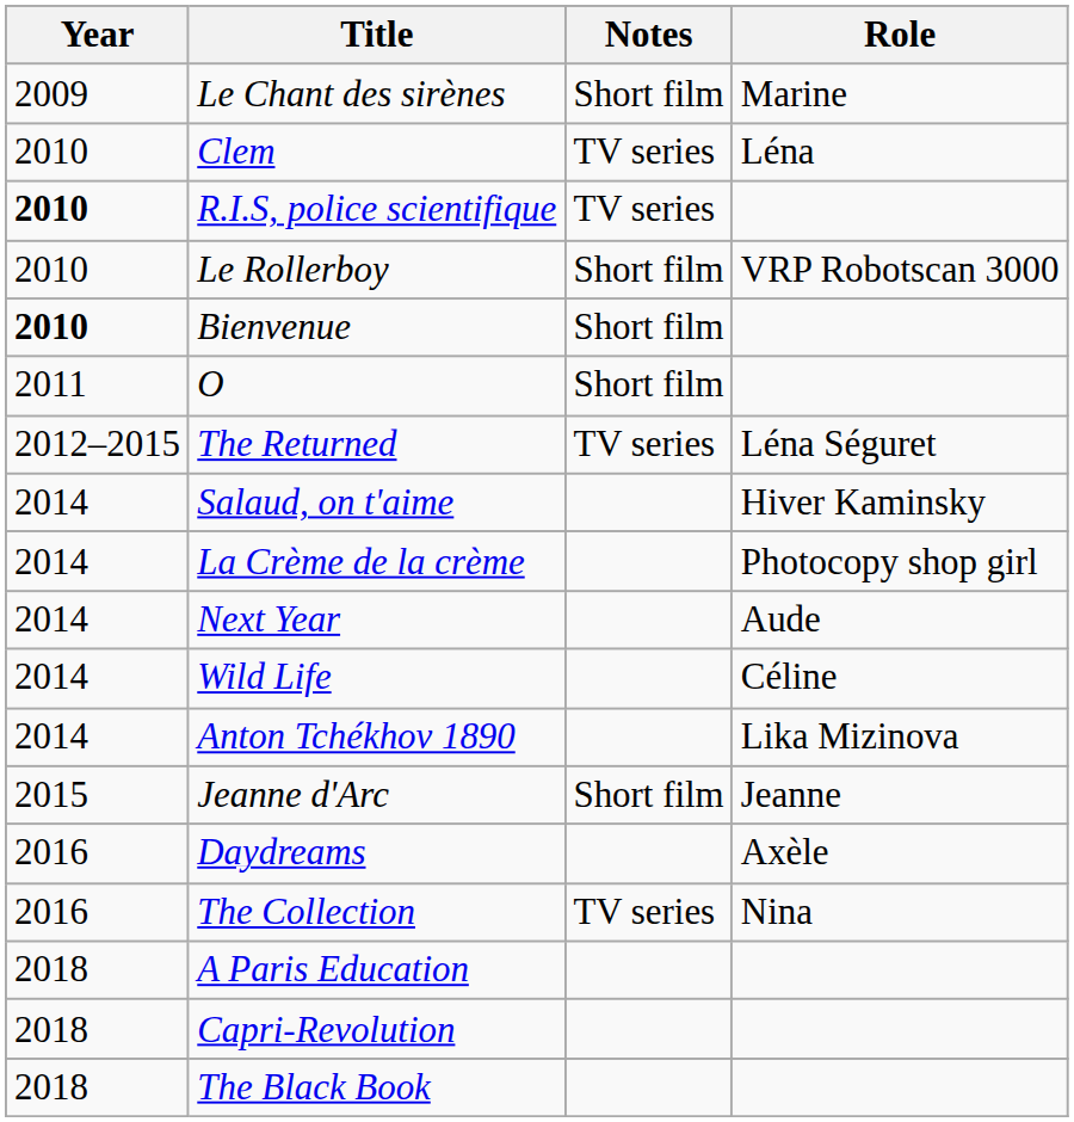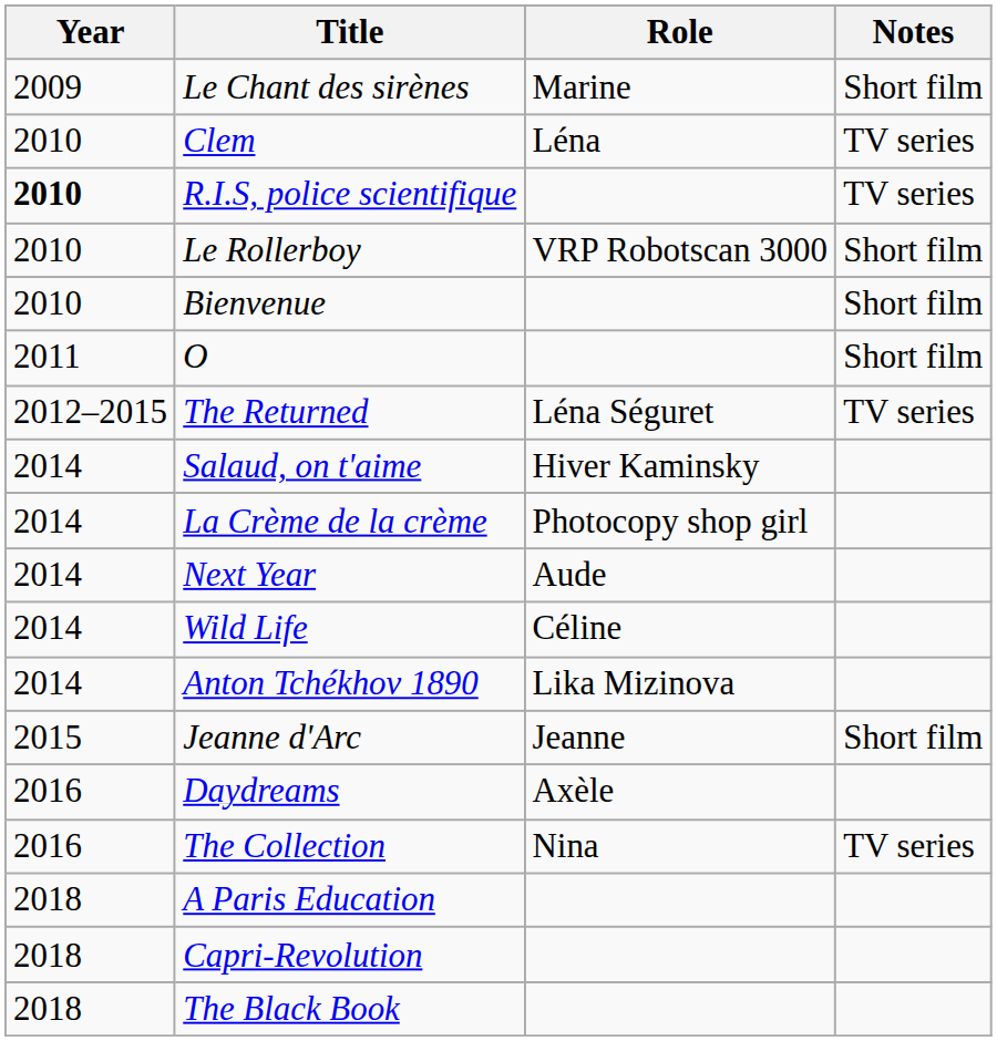 <table class="wikitable sortable">
 <tr>
 <th>Year</th>
 <th>Title</th>
+<th>Role</th>
 <th class="unsortable">Notes</th>
-<th>Role</th>
 </tr>
 <tr>
 <td>2009</td>
 <td><em>Le Chant des sirènes</em></td>
+<td>Marine</td>
 <td>Short film</td>
-<td>Marine</td>
 </tr>
 <tr>
 <td>2010</td>
 <td><em><a href='#'>Clem</a></em></td>
+<td>Léna</td>
 <td>TV series</td>
-<td>Léna</td>
 </tr>
 <tr>
 <td><strong>2010</strong></td>
 <td><em><a href='#'>R.I.S, police scientifique</a></em></td>
+<td></td>
 <td>TV series</td>
-<td></td>
 </tr>
 <tr>
 <td>2010</td>
 <td><em>Le Rollerboy</em></td>
+<td>VRP Robotscan 3000</td>
 <td>Short film</td>
-<td>VRP Robotscan 3000</td>
 </tr>
 <tr>
-<td><strong>2010</strong></td>
+<td>2010</td>
 <td><em>Bienvenue</em></td>
+<td></td>
 <td>Short film</td>
-<td></td>
 </tr>
 <tr>
 <td>2011</td>
 <td><em>O</em></td>
+<td></td>
 <td>Short film</td>
-<td></td>
 </tr>
 <tr>
 <td>2012–2015</td>
 <td><em><a href='#'>The Returned</a></em></td>
+<td>Léna Séguret</td>
 <td>TV series</td>
-<td>Léna Séguret</td>
 </tr>
 <tr>
 <td>2014</td>
 <td><em><a href='#'>Salaud, on t'aime</a></em></td>
+<td>Hiver Kaminsky</td>
 <td></td>
-<td>Hiver Kaminsky</td>
 </tr>
 <tr>
 <td>2014</td>
 <td><em><a href='#'>La Crème de la crème</a></em></td>
+<td>Photocopy shop girl</td>
 <td></td>
-<td>Photocopy shop girl</td>
 </tr>
 <tr>
 <td>2014</td>
 <td><em><a href='#'>Next Year</a></em></td>
+<td>Aude</td>
 <td></td>
-<td>Aude</td>
 </tr>
 <tr>
 <td>2014</td>
 <td><em><a href='#'>Wild Life</a></em></td>
+<td>Céline</td>
 <td></td>
-<td>Céline</td>
 </tr>
 <tr>
 <td>2014</td>
 <td><em><a href='#'>Anton Tchékhov 1890</a></em></td>
+<td>Lika Mizinova</td>
 <td></td>
-<td>Lika Mizinova</td>
 </tr>
 <tr>
 <td>2015</td>
 <td><em>Jeanne d'Arc</em></td>
+<td>Jeanne</td>
 <td>Short film</td>
-<td>Jeanne</td>
 </tr>
 <tr>
 <td>2016</td>
 <td><em><a href='#'>Daydreams</a></em></td>
+<td>Axèle</td>
 <td></td>
-<td>Axèle</td>
 </tr>
 <tr>
 <td>2016</td>
 <td><em><a href='#'>The Collection</a></em></td>
+<td>Nina</td>
 <td>TV series</td>
-<td>Nina</td>
 </tr>
 <tr>
 <td>2018</td>
 <td><em><a href='#'>A Paris Education</a></em></td>
 <td></td>
 <td></td>
 </tr>
 <tr>
 <td>2018</td>
 <td><em><a href='#'>Capri-Revolution</a></em></td>
 <td></td>
 <td></td>
 </tr>
 <tr>
 <td>2018</td>
 <td><em><a href='#'>The Black Book</a></em></td>
 <td></td>
 <td></td>
 </tr>
 </table>
